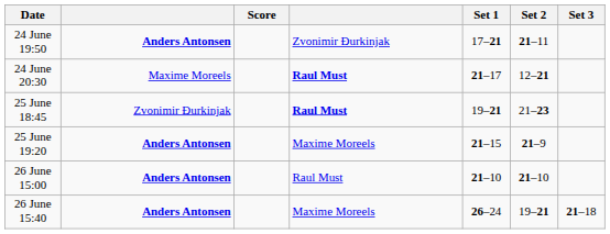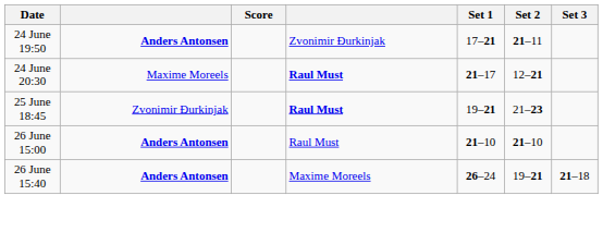 <table class="wikitable" style="text-align: center; font-size:90% ">
 <tr>
 <th width="60">Date</th>
 <th align="right" width="200"></th>
 <th width="60">Score</th>
 <th align="left" width="200"></th>
 <th width="50">Set 1</th>
 <th width="50">Set 2</th>
 <th width="50">Set 3</th>
 </tr>
 <tr>
 <td>24 June<br>19:50</td>
 <td align="right"><strong><a href='#'>Anders Antonsen</a> </strong></td>
 <td align="center"></td>
 <td align="left"> <a href='#'>Zvonimir Đurkinjak</a></td>
 <td>17–<strong>21</strong></td>
 <td><strong>21</strong>–11</td>
 <td></td>
 </tr>
 <tr>
 <td>24 June<br>20:30</td>
 <td align="right"><a href='#'>Maxime Moreels</a> </td>
 <td align="center"></td>
 <td align="left"><strong> <a href='#'>Raul Must</a></strong></td>
 <td><strong>21</strong>–17</td>
 <td>12–<strong>21</strong></td>
 <td></td>
 </tr>
 <tr>
 <td>25 June<br>18:45</td>
 <td align="right"><a href='#'>Zvonimir Đurkinjak</a> </td>
 <td align="center"></td>
 <td align="left"><strong> <a href='#'>Raul Must</a></strong></td>
 <td>19–<strong>21</strong></td>
 <td>21–<strong>23</strong></td>
 <td></td>
 </tr>
 <tr>
-<td>25 June<br>19:20</td>
-<td align="right"><strong><a href='#'>Anders Antonsen</a> </strong></td>
-<td align="center"></td>
-<td align="left"> <a href='#'>Maxime Moreels</a></td>
-<td><strong>21</strong>–15</td>
-<td><strong>21</strong>–9</td>
-<td></td>
-</tr>
-<tr>
 <td>26 June<br>15:00</td>
 <td align="right"><strong><a href='#'>Anders Antonsen</a> </strong></td>
 <td align="center"></td>
 <td align="left"> <a href='#'>Raul Must</a></td>
 <td><strong>21</strong>–10</td>
 <td><strong>21</strong>–10</td>
 <td></td>
 </tr>
 <tr>
 <td>26 June<br>15:40</td>
 <td align="right"><strong><a href='#'>Anders Antonsen</a> </strong></td>
 <td align="center"></td>
 <td align="left"> <a href='#'>Maxime Moreels</a></td>
 <td><strong>26</strong>–24</td>
 <td>19–<strong>21</strong></td>
 <td><strong>21</strong>–18</td>
 </tr>
 </table>
